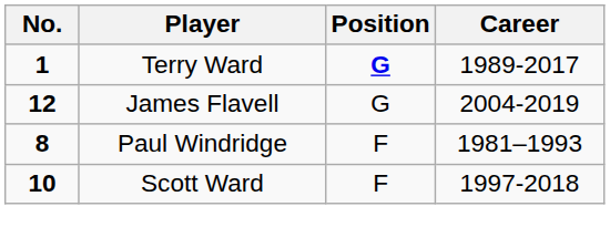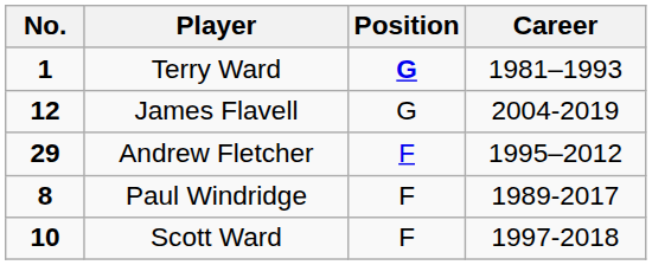 <table class="wikitable sortable" style="text-align:center">
 <tr>
 <th width=40px>No.</th>
 <th width=150px>Player</th>
 <th width=40px>Position</th>
 <th width=100px>Career</th>
 </tr>
 <tr>
 <td><strong>1</strong></td>
 <td>Terry Ward</td>
 <td><strong><a href='#'>G</a></strong></td>
-<td>1989-2017</td>
+<td>1981–1993</td>
 </tr>
 <tr>
 <td><strong>12</strong></td>
 <td>James Flavell</td>
 <td>G</td>
 <td>2004-2019</td>
 </tr>
 <tr>
+<td><strong>29</strong></td>
+<td>Andrew Fletcher</td>
+<td><a href='#'>F</a></td>
+<td>1995–2012</td>
+</tr>
+<tr>
 <td><strong>8</strong></td>
 <td>Paul Windridge</td>
 <td>F</td>
-<td>1981–1993</td>
+<td>1989-2017</td>
 </tr>
 <tr>
 <td><strong>10</strong></td>
 <td>Scott Ward</td>
 <td>F</td>
 <td>1997-2018</td>
 </tr>
 </table>
